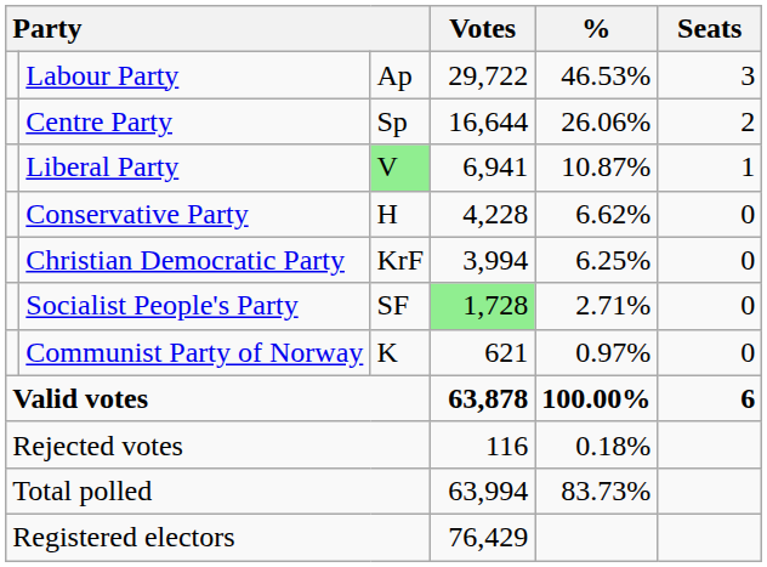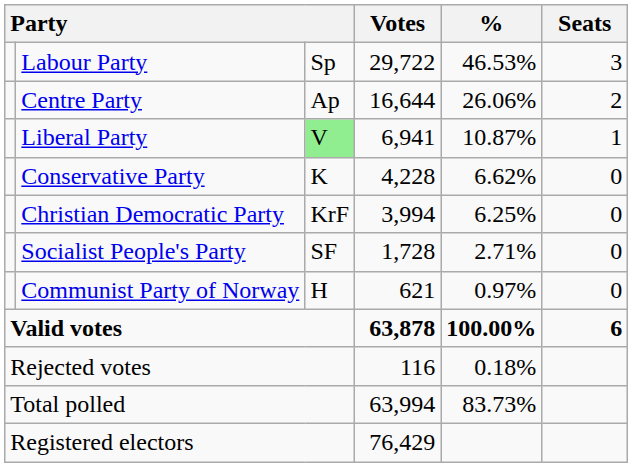 <table class="wikitable" border="1" style="text-align:right;">
 <tr>
 <th style="text-align:left;" colspan=3>Party</th>
 <th align=center width="50">Votes</th>
 <th align=center width="50">%</th>
 <th align=center width="50">Seats</th>
 </tr>
 <tr>
 <td></td>
 <td align=left><a href='#'>Labour Party</a></td>
-<td align=left>Ap</td>
+<td align=left>Sp</td>
 <td>29,722</td>
 <td>46.53%</td>
 <td>3</td>
 </tr>
 <tr>
 <td></td>
 <td align=left><a href='#'>Centre Party</a></td>
-<td align=left>Sp</td>
+<td align=left>Ap</td>
 <td>16,644</td>
 <td>26.06%</td>
 <td>2</td>
 </tr>
 <tr>
 <td></td>
 <td align=left><a href='#'>Liberal Party</a></td>
 <td align=left style="background: lightgreen;">V</td>
 <td>6,941</td>
 <td>10.87%</td>
 <td>1</td>
 </tr>
 <tr>
 <td></td>
 <td align=left><a href='#'>Conservative Party</a></td>
-<td align=left>H</td>
+<td align=left>K</td>
 <td>4,228</td>
 <td>6.62%</td>
 <td>0</td>
 </tr>
 <tr>
 <td></td>
 <td align=left><a href='#'>Christian Democratic Party</a></td>
 <td align=left>KrF</td>
 <td>3,994</td>
 <td>6.25%</td>
 <td>0</td>
 </tr>
 <tr>
 <td></td>
 <td align=left><a href='#'>Socialist People's Party</a></td>
 <td align=left>SF</td>
-<td style="background: lightgreen;">1,728</td>
+<td>1,728</td>
 <td>2.71%</td>
 <td>0</td>
 </tr>
 <tr>
 <td></td>
 <td align=left><a href='#'>Communist Party of Norway</a></td>
-<td align=left>K</td>
+<td align=left>H</td>
 <td>621</td>
 <td>0.97%</td>
 <td>0</td>
 </tr>
 <tr style="font-weight:bold">
 <td align=left colspan=3>Valid votes</td>
 <td>63,878</td>
 <td>100.00%</td>
 <td>6</td>
 </tr>
 <tr>
 <td align=left colspan=3>Rejected votes</td>
 <td>116</td>
 <td>0.18%</td>
 <td></td>
 </tr>
 <tr>
 <td align=left colspan=3>Total polled</td>
 <td>63,994</td>
 <td>83.73%</td>
 <td></td>
 </tr>
 <tr>
 <td align=left colspan=3>Registered electors</td>
 <td>76,429</td>
 <td></td>
 <td></td>
 </tr>
 </table>
